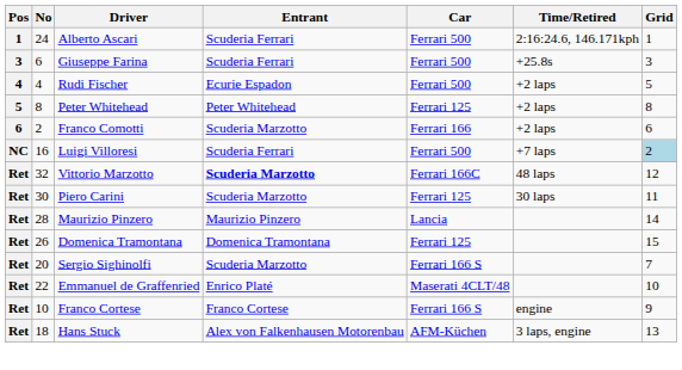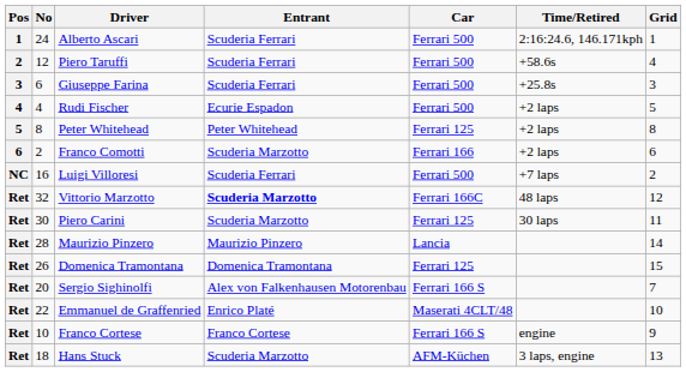 <table class="wikitable" style="font-size: 95%;">
 <tr>
 <th>Pos</th>
 <th>No</th>
 <th>Driver</th>
 <th>Entrant</th>
 <th>Car</th>
 <th>Time/Retired</th>
 <th>Grid</th>
 </tr>
 <tr>
 <th>1</th>
 <td>24</td>
 <td> <a href='#'>Alberto Ascari</a></td>
 <td><a href='#'>Scuderia Ferrari</a></td>
 <td><a href='#'>Ferrari 500</a></td>
 <td>2:16:24.6, 146.171kph</td>
 <td>1</td>
+</tr>
+<tr>
+<th>2</th>
+<td>12</td>
+<td> <a href='#'>Piero Taruffi</a></td>
+<td><a href='#'>Scuderia Ferrari</a></td>
+<td><a href='#'>Ferrari 500</a></td>
+<td>+58.6s</td>
+<td>4</td>
 </tr>
 <tr>
 <th>3</th>
 <td>6</td>
 <td> <a href='#'>Giuseppe Farina</a></td>
 <td><a href='#'>Scuderia Ferrari</a></td>
 <td><a href='#'>Ferrari 500</a></td>
 <td>+25.8s</td>
 <td>3</td>
 </tr>
 <tr>
 <th>4</th>
 <td>4</td>
 <td> <a href='#'>Rudi Fischer</a></td>
 <td><a href='#'>Ecurie Espadon</a></td>
 <td><a href='#'>Ferrari 500</a></td>
 <td>+2 laps</td>
 <td>5</td>
 </tr>
 <tr>
 <th>5</th>
 <td>8</td>
 <td> <a href='#'>Peter Whitehead</a></td>
 <td><a href='#'>Peter Whitehead</a></td>
 <td><a href='#'>Ferrari 125</a></td>
 <td>+2 laps</td>
 <td>8</td>
 </tr>
 <tr>
 <th>6</th>
 <td>2</td>
 <td> <a href='#'>Franco Comotti</a></td>
 <td><a href='#'>Scuderia Marzotto</a></td>
 <td><a href='#'>Ferrari 166</a></td>
 <td>+2 laps</td>
 <td>6</td>
 </tr>
 <tr>
 <th>NC</th>
 <td>16</td>
 <td> <a href='#'>Luigi Villoresi</a></td>
 <td><a href='#'>Scuderia Ferrari</a></td>
 <td><a href='#'>Ferrari 500</a></td>
 <td>+7 laps</td>
-<td style="background: lightblue;">2</td>
+<td>2</td>
 </tr>
 <tr>
 <th>Ret</th>
 <td>32</td>
 <td> <a href='#'>Vittorio Marzotto</a></td>
 <td><strong><a href='#'>Scuderia Marzotto</a></strong></td>
 <td><a href='#'>Ferrari 166C</a></td>
 <td>48 laps</td>
 <td>12</td>
 </tr>
 <tr>
 <th>Ret</th>
 <td>30</td>
 <td> <a href='#'>Piero Carini</a></td>
 <td><a href='#'>Scuderia Marzotto</a></td>
 <td><a href='#'>Ferrari 125</a></td>
 <td>30 laps</td>
 <td>11</td>
 </tr>
 <tr>
 <th>Ret</th>
 <td>28</td>
 <td> <a href='#'>Maurizio Pinzero</a></td>
 <td><a href='#'>Maurizio Pinzero</a></td>
 <td><a href='#'>Lancia</a></td>
 <td></td>
 <td>14</td>
 </tr>
 <tr>
 <th>Ret</th>
 <td>26</td>
 <td> <a href='#'>Domenica Tramontana</a></td>
 <td><a href='#'>Domenica Tramontana</a></td>
 <td><a href='#'>Ferrari 125</a></td>
 <td></td>
 <td>15</td>
 </tr>
 <tr>
 <th>Ret</th>
 <td>20</td>
 <td> <a href='#'>Sergio Sighinolfi</a></td>
-<td><a href='#'>Scuderia Marzotto</a></td>
+<td><a href='#'>Alex von Falkenhausen Motorenbau</a></td>
 <td><a href='#'>Ferrari 166 S</a></td>
 <td></td>
 <td>7</td>
 </tr>
 <tr>
 <th>Ret</th>
 <td>22</td>
 <td> <a href='#'>Emmanuel de Graffenried</a></td>
 <td><a href='#'>Enrico Platé</a></td>
 <td><a href='#'>Maserati 4CLT/48</a></td>
 <td></td>
 <td>10</td>
 </tr>
 <tr>
 <th>Ret</th>
 <td>10</td>
 <td> <a href='#'>Franco Cortese</a></td>
 <td><a href='#'>Franco Cortese</a></td>
 <td><a href='#'>Ferrari 166 S</a></td>
 <td>engine</td>
 <td>9</td>
 </tr>
 <tr>
 <th>Ret</th>
 <td>18</td>
 <td> <a href='#'>Hans Stuck</a></td>
-<td><a href='#'>Alex von Falkenhausen Motorenbau</a></td>
+<td><a href='#'>Scuderia Marzotto</a></td>
 <td><a href='#'>AFM-Küchen</a></td>
 <td>3 laps, engine</td>
 <td>13</td>
 </tr>
 </table>
